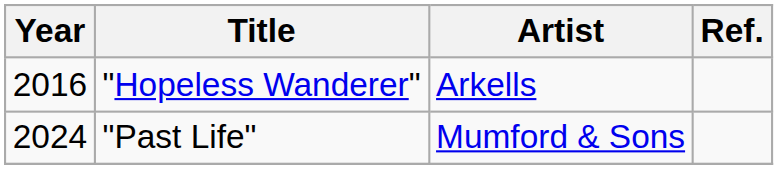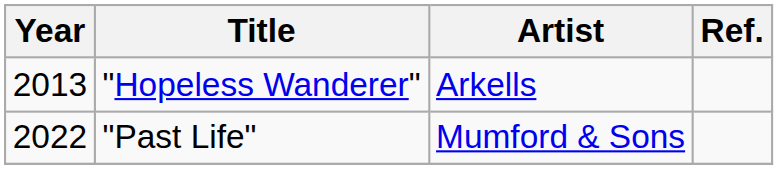 <table class="wikitable sortable">
 <tr>
 <th>Year</th>
 <th>Title</th>
 <th>Artist</th>
 <th>Ref.</th>
 </tr>
 <tr>
-<td>2016</td>
+<td>2013</td>
 <td>"<a href='#'>Hopeless Wanderer</a>"</td>
 <td><a href='#'>Arkells</a></td>
 <td></td>
 </tr>
 <tr>
-<td>2024</td>
+<td>2022</td>
 <td>"Past Life"</td>
 <td><a href='#'>Mumford & Sons</a></td>
 <td></td>
 </tr>
 <tr>
 </tr>
 </table>
